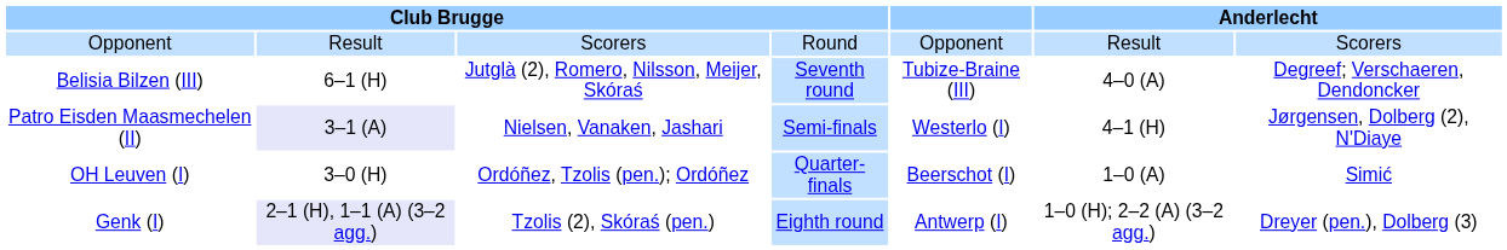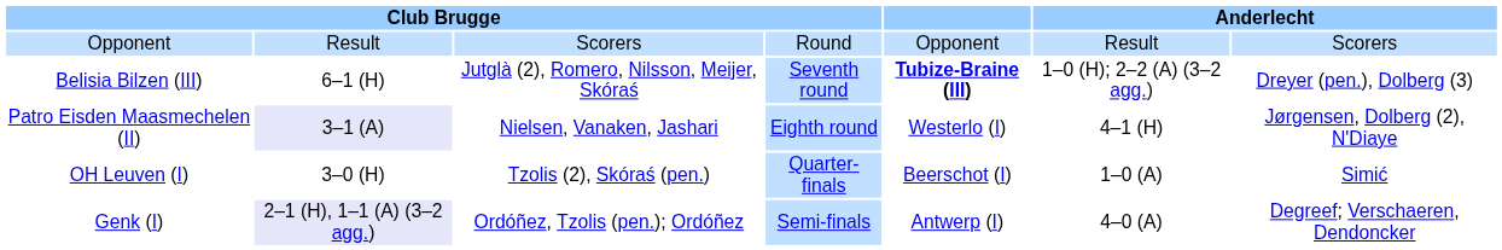 <table width="100%" style="text-align:center">
 <tr style="vertical-align:top; background:#9cf;">
 <th colspan=4 style="width:1*">Club Brugge</th>
 <th></th>
 <th colspan=4 style="width:1*">Anderlecht</th>
 </tr>
 <tr style="vertical-align:top; background:#c1e0ff;">
 <td>Opponent</td>
 <td>Result</td>
 <td>Scorers</td>
 <td style="background:#c1e0ff;">Round</td>
 <td>Opponent</td>
 <td>Result</td>
 <td>Scorers</td>
 </tr>
 <tr>
 <td><a href='#'>Belisia Bilzen</a> (<a href='#'>III</a>)</td>
 <td>6–1 (H)</td>
 <td><a href='#'>Jutglà</a> (2), <a href='#'>Romero</a>, <a href='#'>Nilsson</a>, <a href='#'>Meijer</a>, <a href='#'>Skóraś</a></td>
 <td style="background:#c1e0ff;"><a href='#'>Seventh round</a></td>
-<td><a href='#'>Tubize-Braine</a> (<a href='#'>III</a>)</td>
-<td>4–0 (A)</td>
-<td><a href='#'>Degreef</a>; <a href='#'>Verschaeren</a>, <a href='#'>Dendoncker</a></td>
+<td><strong><a href='#'>Tubize-Braine</a> (<a href='#'>III</a>)</strong></td>
+<td>1–0 (H); 2–2 (A) (3–2 <a href='#'>agg.</a>)</td>
+<td><a href='#'>Dreyer</a> (<a href='#'>pen.</a>), <a href='#'>Dolberg</a> (3)</td>
 </tr>
 <tr>
 <td><a href='#'>Patro Eisden Maasmechelen</a> (<a href='#'>II</a>)</td>
 <td style="background: lavender;">3–1 (A)</td>
 <td><a href='#'>Nielsen</a>, <a href='#'>Vanaken</a>, <a href='#'>Jashari</a></td>
-<td style="background:#c1e0ff;"><a href='#'>Semi-finals</a></td>
+<td style="background:#c1e0ff;"><a href='#'>Eighth round</a></td>
 <td><a href='#'>Westerlo</a> (<a href='#'>I</a>)</td>
 <td>4–1 (H)</td>
 <td><a href='#'>Jørgensen</a>, <a href='#'>Dolberg</a> (2), <a href='#'>N'Diaye</a></td>
 </tr>
 <tr>
 <td><a href='#'>OH Leuven</a> (<a href='#'>I</a>)</td>
 <td>3–0 (H)</td>
-<td><a href='#'>Ordóñez</a>, <a href='#'>Tzolis</a> (<a href='#'>pen.</a>); <a href='#'>Ordóñez</a></td>
+<td><a href='#'>Tzolis</a> (2), <a href='#'>Skóraś</a> (<a href='#'>pen.</a>)</td>
 <td style="background:#c1e0ff;"><a href='#'>Quarter-finals</a></td>
 <td><a href='#'>Beerschot</a> (<a href='#'>I</a>)</td>
 <td>1–0 (A)</td>
 <td><a href='#'>Simić</a></td>
 </tr>
 <tr>
 <td><a href='#'>Genk</a> (<a href='#'>I</a>)</td>
 <td style="background: lavender;">2–1 (H), 1–1 (A) (3–2 <a href='#'>agg.</a>)</td>
-<td><a href='#'>Tzolis</a> (2), <a href='#'>Skóraś</a> (<a href='#'>pen.</a>)</td>
-<td style="background:#c1e0ff;"><a href='#'>Eighth round</a></td>
+<td><a href='#'>Ordóñez</a>, <a href='#'>Tzolis</a> (<a href='#'>pen.</a>); <a href='#'>Ordóñez</a></td>
+<td style="background:#c1e0ff;"><a href='#'>Semi-finals</a></td>
 <td><a href='#'>Antwerp</a> (<a href='#'>I</a>)</td>
-<td>1–0 (H); 2–2 (A) (3–2 <a href='#'>agg.</a>)</td>
-<td><a href='#'>Dreyer</a> (<a href='#'>pen.</a>), <a href='#'>Dolberg</a> (3)</td>
+<td>4–0 (A)</td>
+<td><a href='#'>Degreef</a>; <a href='#'>Verschaeren</a>, <a href='#'>Dendoncker</a></td>
 </tr>
 </table>
